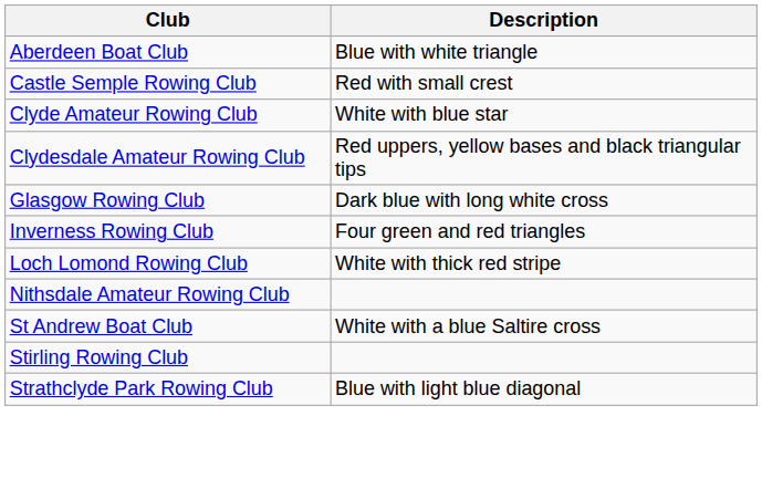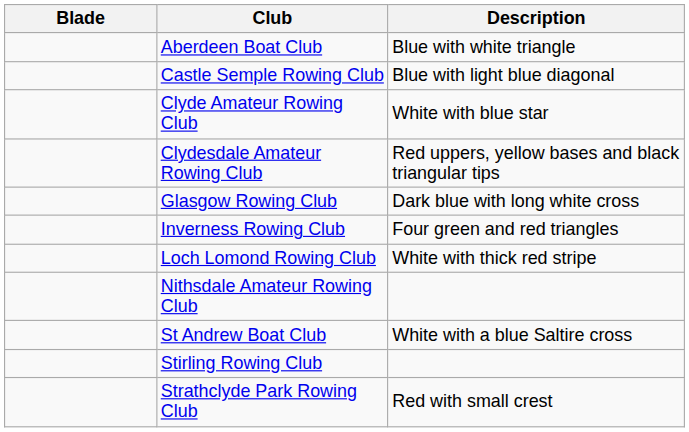 <table class="wikitable">
 <tr>
+<th width=200>Blade</th>
 <th width=300>Club</th>
 <th width=400>Description</th>
 </tr>
 <tr>
+<td></td>
 <td><a href='#'>Aberdeen Boat Club</a></td>
 <td>Blue with white triangle</td>
 </tr>
 <tr>
+<td></td>
 <td><a href='#'>Castle Semple Rowing Club</a></td>
-<td>Red with small crest</td>
+<td>Blue with light blue diagonal</td>
 </tr>
 <tr>
+<td></td>
 <td><a href='#'>Clyde Amateur Rowing Club</a></td>
 <td>White with blue star</td>
 </tr>
 <tr>
+<td></td>
 <td><a href='#'>Clydesdale Amateur Rowing Club</a></td>
 <td>Red uppers, yellow bases and black triangular tips</td>
 </tr>
 <tr>
+<td></td>
 <td><a href='#'>Glasgow Rowing Club</a></td>
 <td>Dark blue with long white cross</td>
 </tr>
 <tr>
+<td></td>
 <td><a href='#'>Inverness Rowing Club</a></td>
 <td>Four green and red triangles</td>
 </tr>
 <tr>
+<td></td>
 <td><a href='#'>Loch Lomond Rowing Club</a></td>
 <td>White with thick red stripe</td>
 </tr>
 <tr>
+<td></td>
 <td><a href='#'>Nithsdale Amateur Rowing Club</a></td>
 <td></td>
 </tr>
 <tr>
+<td></td>
 <td><a href='#'>St Andrew Boat Club</a></td>
 <td>White with a blue Saltire cross</td>
 </tr>
 <tr>
+<td></td>
 <td><a href='#'>Stirling Rowing Club</a></td>
 <td></td>
 </tr>
 <tr>
+<td></td>
 <td><a href='#'>Strathclyde Park Rowing Club</a></td>
-<td>Blue with light blue diagonal</td>
+<td>Red with small crest</td>
 </tr>
 </table>
